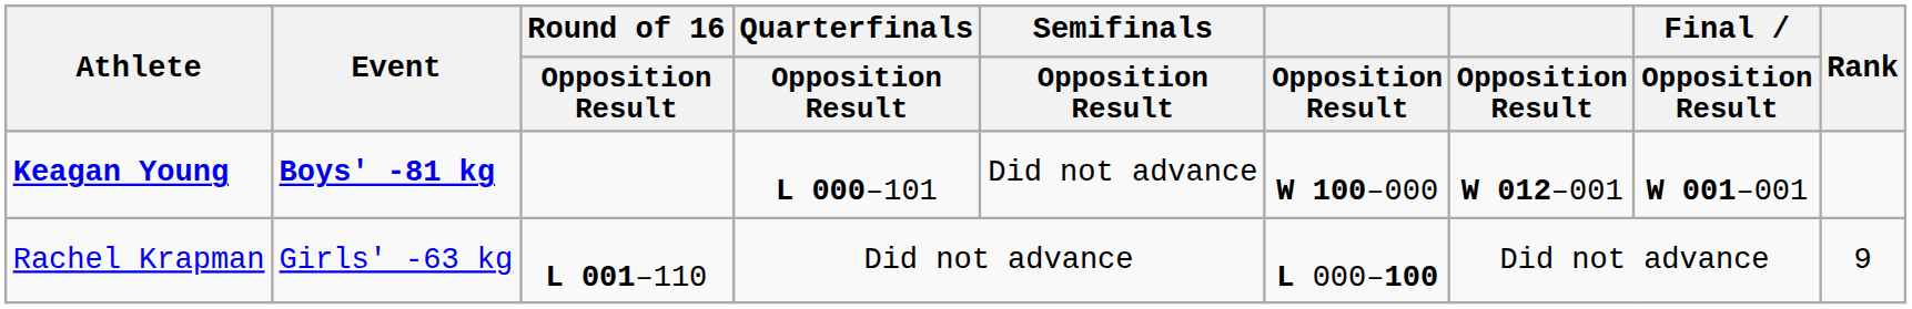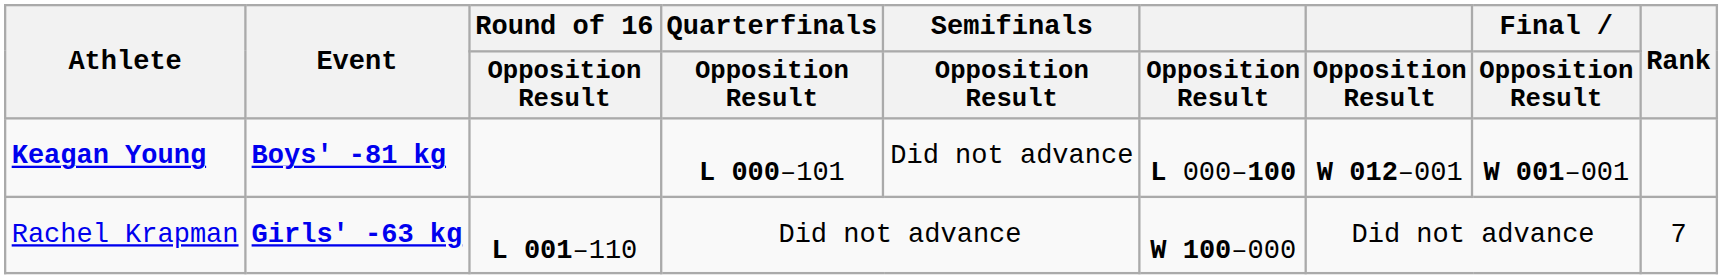 <table class="wikitable" style="font-size:90%">
 <tr>
 <th rowspan="2">Athlete</th>
 <th rowspan="2">Event</th>
 <th>Round of 16</th>
 <th>Quarterfinals</th>
 <th>Semifinals</th>
 <th></th>
 <th></th>
 <th>Final / </th>
 <th rowspan=2>Rank</th>
 </tr>
 <tr style="font-size:95%">
 <th>Opposition<br>Result</th>
 <th>Opposition<br>Result</th>
 <th>Opposition<br>Result</th>
 <th>Opposition<br>Result</th>
 <th>Opposition<br>Result</th>
 <th>Opposition<br>Result</th>
 </tr>
 <tr align=center>
 <td align=left><strong><a href='#'>Keagan Young</a></strong></td>
 <td align=left><strong><a href='#'>Boys' -81 kg</a></strong></td>
 <td></td>
 <td><br><strong>L</strong> <strong>000</strong>–101</td>
 <td>Did not advance</td>
-<td><br><strong>W</strong> <strong>100</strong>–000</td>
+<td><br><strong>L</strong> 000–<strong>100</strong></td>
 <td><br><strong>W</strong> <strong>012</strong>–001</td>
 <td><br><strong>W</strong> <strong>001</strong>–001</td>
 <td></td>
 </tr>
 <tr align=center>
 <td align=left><a href='#'>Rachel Krapman</a></td>
-<td align=left><a href='#'>Girls' -63 kg</a></td>
+<td align=left><strong><a href='#'>Girls' -63 kg</a></strong></td>
 <td><br><strong>L</strong> <strong>001</strong>–110</td>
 <td colspan=2>Did not advance</td>
-<td><br><strong>L</strong> 000–<strong>100</strong></td>
+<td><br><strong>W</strong> <strong>100</strong>–000</td>
 <td colspan=2>Did not advance</td>
-<td>9</td>
+<td>7</td>
 </tr>
 </table>
